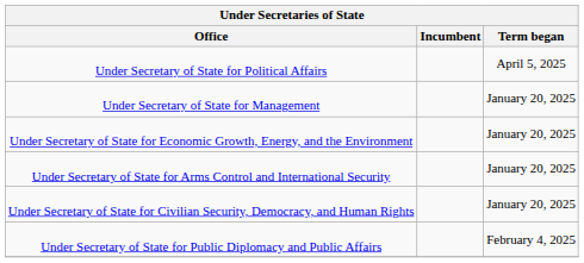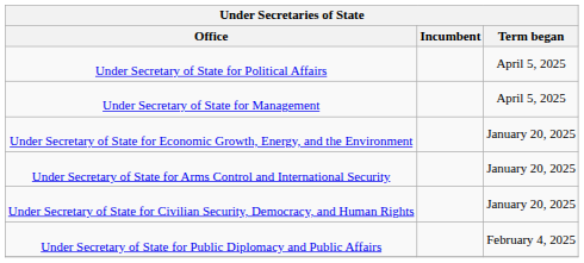 <table class="wikitable sortable" style="text-align:center">
 <tr>
 <th colspan="3">Under Secretaries of State</th>
 </tr>
 <tr>
 <th>Office</th>
 <th>Incumbent</th>
 <th data-sort-type="date">Term began</th>
 </tr>
 <tr>
 <td data-sort-value="Under Secretary for Political Affairs"><br><a href='#'>Under Secretary of State for Political Affairs</a><br></td>
 <td data-sort-value="Kenna, Lisa D." align="center"><br></td>
 <td>April 5, 2025</td>
 </tr>
 <tr>
 <td data-sort-value="Under Secretary for Management"><br><a href='#'>Under Secretary of State for Management</a><br></td>
 <td data-sort-value="Cunningham, José" align="center"><br></td>
-<td>January 20, 2025</td>
+<td>April 5, 2025</td>
 </tr>
 <tr>
 <td data-sort-value="Under Secretary for Economic Growth"><br><a href='#'>Under Secretary of State for Economic Growth, Energy, and the Environment</a><br></td>
 <td data-sort-value="Lertsen, Thomas E. " align="center"><br></td>
 <td>January 20, 2025</td>
 </tr>
 <tr>
 <td data-sort-value="Under Secretary for Arms Control and International Security"><br><a href='#'>Under Secretary of State for Arms Control and International Security</a><br></td>
 <td data-sort-value="Christensen, Brent T. " align="center"><br></td>
 <td>January 20, 2025</td>
 </tr>
 <tr>
 <td data-sort-value="Under Secretary for Civilian Security"><br><a href='#'>Under Secretary of State for Civilian Security, Democracy, and Human Rights</a><br></td>
 <td data-sort-value="Gombis, Albert " align="center"><br></td>
 <td>January 20, 2025</td>
 </tr>
 <tr>
 <td data-sort-value="Under Secretary for Public Diplomacy"><br><a href='#'>Under Secretary of State for Public Diplomacy and Public Affairs</a><br></td>
 <td data-sort-value="Beattie, Darren" align="center"><br></td>
 <td>February 4, 2025</td>
 </tr>
 <tr>
 </tr>
 </table>
